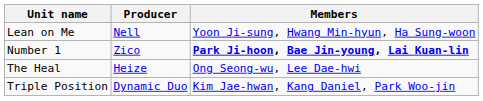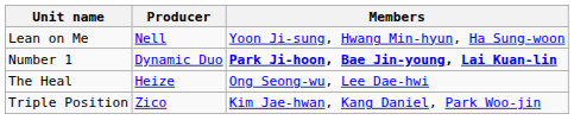 <table class="wikitable">
 <tr>
 <th>Unit name</th>
 <th>Producer</th>
 <th>Members</th>
 </tr>
 <tr>
 <td>Lean on Me</td>
 <td><a href='#'>Nell</a></td>
 <td><a href='#'>Yoon Ji-sung</a>, <a href='#'>Hwang Min-hyun</a>, <a href='#'>Ha Sung-woon</a></td>
 </tr>
 <tr>
 <td>Number 1</td>
-<td><a href='#'>Zico</a></td>
+<td><a href='#'>Dynamic Duo</a></td>
 <td><strong><a href='#'>Park Ji-hoon</a>, <a href='#'>Bae Jin-young</a>, <a href='#'>Lai Kuan-lin</a></strong></td>
 </tr>
 <tr>
 <td>The Heal</td>
 <td><a href='#'>Heize</a></td>
 <td><a href='#'>Ong Seong-wu</a>, <a href='#'>Lee Dae-hwi</a></td>
 </tr>
 <tr>
 <td>Triple Position</td>
-<td><a href='#'>Dynamic Duo</a></td>
+<td><a href='#'>Zico</a></td>
 <td><a href='#'>Kim Jae-hwan</a>, <a href='#'>Kang Daniel</a>, <a href='#'>Park Woo-jin</a></td>
 </tr>
 </table>
